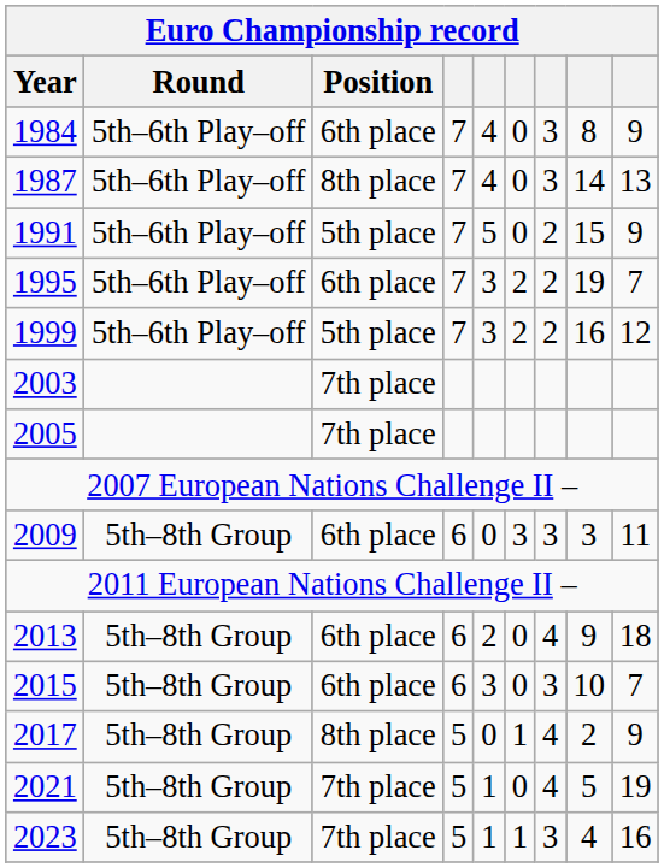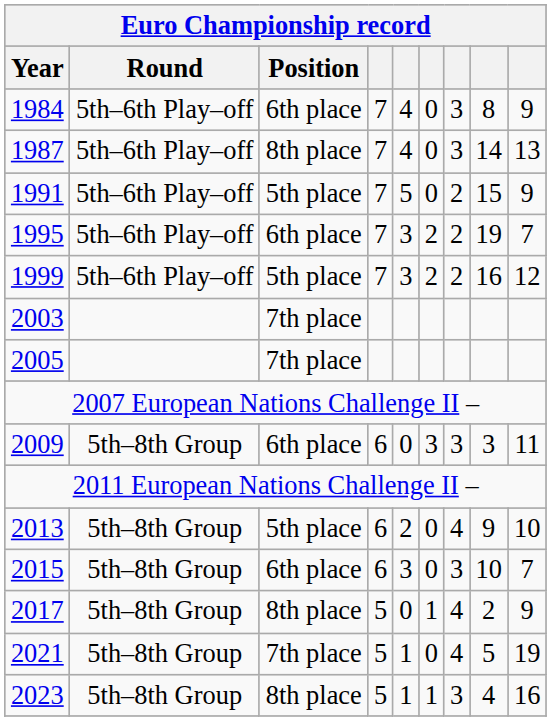 <table class="wikitable" style="text-align: center;">
 <tr>
 <th colspan="10"><a href='#'>Euro Championship record</a></th>
 </tr>
 <tr>
 <th>Year</th>
 <th>Round</th>
 <th>Position</th>
 <th></th>
 <th></th>
 <th></th>
 <th></th>
 <th></th>
 <th></th>
 </tr>
 <tr>
 <td> <a href='#'>1984</a></td>
 <td>5th–6th Play–off</td>
 <td>6th place</td>
 <td>7</td>
 <td>4</td>
 <td>0</td>
 <td>3</td>
 <td>8</td>
 <td>9</td>
 </tr>
 <tr>
 <td> <a href='#'>1987</a></td>
 <td>5th–6th Play–off</td>
 <td>8th place</td>
 <td>7</td>
 <td>4</td>
 <td>0</td>
 <td>3</td>
 <td>14</td>
 <td>13</td>
 </tr>
 <tr>
 <td> <a href='#'>1991</a></td>
 <td>5th–6th Play–off</td>
 <td>5th place</td>
 <td>7</td>
 <td>5</td>
 <td>0</td>
 <td>2</td>
 <td>15</td>
 <td>9</td>
 </tr>
 <tr>
 <td> <a href='#'>1995</a></td>
 <td>5th–6th Play–off</td>
 <td>6th place</td>
 <td>7</td>
 <td>3</td>
 <td>2</td>
 <td>2</td>
 <td>19</td>
 <td>7</td>
 </tr>
 <tr>
 <td> <a href='#'>1999</a></td>
 <td>5th–6th Play–off</td>
 <td>5th place</td>
 <td>7</td>
 <td>3</td>
 <td>2</td>
 <td>2</td>
 <td>16</td>
 <td>12</td>
 </tr>
 <tr>
 <td> <a href='#'>2003</a></td>
 <td></td>
 <td>7th place</td>
 <td></td>
 <td></td>
 <td></td>
 <td></td>
 <td></td>
 <td></td>
 </tr>
 <tr>
 <td> <a href='#'>2005</a></td>
 <td></td>
 <td>7th place</td>
 <td></td>
 <td></td>
 <td></td>
 <td></td>
 <td></td>
 <td></td>
 </tr>
 <tr>
 <td colspan="9"><a href='#'>2007 European Nations Challenge II</a> – </td>
 </tr>
 <tr>
 <td> <a href='#'>2009</a></td>
 <td>5th–8th Group</td>
 <td>6th place</td>
 <td>6</td>
 <td>0</td>
 <td>3</td>
 <td>3</td>
 <td>3</td>
 <td>11</td>
 </tr>
 <tr>
 <td colspan="9"><a href='#'>2011 European Nations Challenge II</a> – </td>
 </tr>
 <tr>
 <td> <a href='#'>2013</a></td>
 <td>5th–8th Group</td>
-<td>6th place</td>
+<td>5th place</td>
 <td>6</td>
 <td>2</td>
 <td>0</td>
 <td>4</td>
 <td>9</td>
-<td>18</td>
+<td>10</td>
 </tr>
 <tr>
 <td> <a href='#'>2015</a></td>
 <td>5th–8th Group</td>
 <td>6th place</td>
 <td>6</td>
 <td>3</td>
 <td>0</td>
 <td>3</td>
 <td>10</td>
 <td>7</td>
 </tr>
 <tr>
 <td> <a href='#'>2017</a></td>
 <td>5th–8th Group</td>
 <td>8th place</td>
 <td>5</td>
 <td>0</td>
 <td>1</td>
 <td>4</td>
 <td>2</td>
 <td>9</td>
 </tr>
 <tr>
 <td> <a href='#'>2021</a></td>
 <td>5th–8th Group</td>
 <td>7th place</td>
 <td>5</td>
 <td>1</td>
 <td>0</td>
 <td>4</td>
 <td>5</td>
 <td>19</td>
 </tr>
 <tr>
 <td> <a href='#'>2023</a></td>
 <td>5th–8th Group</td>
-<td>7th place</td>
+<td>8th place</td>
 <td>5</td>
 <td>1</td>
 <td>1</td>
 <td>3</td>
 <td>4</td>
 <td>16</td>
 </tr>
 </table>
